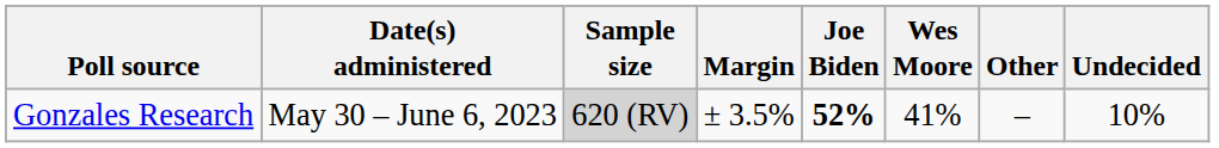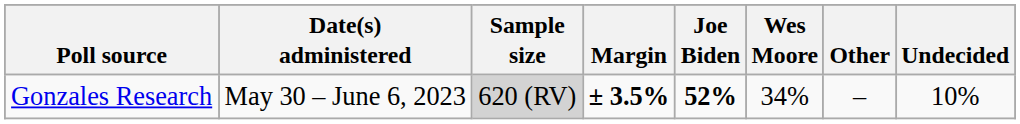 <table class="wikitable mw-datatable" style="font-size:90%;text-align:center;">
 <tr valign=bottom style="font-size:90%;">
 <th>Poll source</th>
 <th>Date(s)<br>administered</th>
 <th>Sample<br>size</th>
 <th>Margin<br></th>
 <th>Joe<br>Biden</th>
 <th>Wes<br>Moore</th>
 <th>Other</th>
 <th>Undecided</th>
 </tr>
 <tr>
 <td style="text-align:left;"><a href='#'>Gonzales Research</a></td>
 <td data-sort-value=2023-06-06>May 30 – June 6, 2023</td>
 <td style="background: lightgrey;">620 (RV)</td>
-<td>± 3.5%</td>
+<td><strong>± 3.5%</strong></td>
 <td><strong>52%</strong></td>
-<td>41%</td>
+<td>34%</td>
 <td>–</td>
 <td>10%</td>
 </tr>
 </table>
